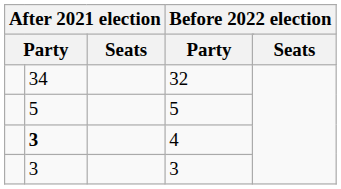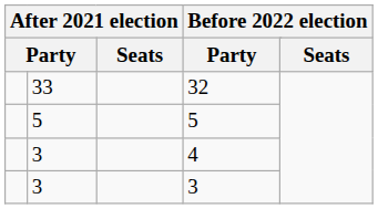 <table class="wikitable">
 <tr>
 <th colspan="3">After 2021 election</th>
 <th colspan="3">Before 2022 election</th>
 </tr>
 <tr>
 <th colspan="2">Party</th>
 <th>Seats</th>
 <th colspan="2">Party</th>
 <th>Seats</th>
 </tr>
 <tr>
 <td></td>
-<td>34</td>
+<td>33</td>
 <td></td>
 <td>32</td>
 </tr>
 <tr>
 <td></td>
 <td>5</td>
 <td></td>
 <td>5</td>
 </tr>
 <tr>
 <td></td>
-<td><strong>3</strong></td>
+<td>3</td>
 <td></td>
 <td>4</td>
 </tr>
 <tr>
 <td></td>
 <td>3</td>
 <td></td>
 <td>3</td>
 </tr>
 </table>
